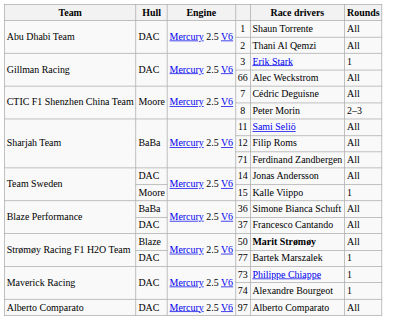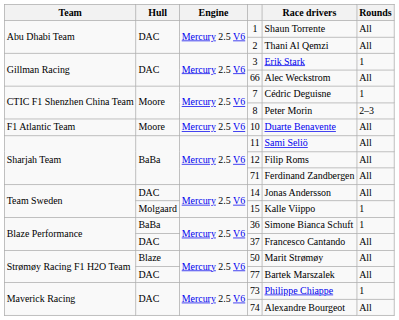 <table class="wikitable" style="font-size: 85%;">
 <tr>
 <th>Team</th>
 <th>Hull</th>
 <th>Engine</th>
 <th></th>
 <th>Race drivers</th>
 <th>Rounds</th>
 </tr>
 <tr>
 <td rowspan=2> Abu Dhabi Team</td>
 <td rowspan=2>DAC</td>
 <td rowspan=2><a href='#'>Mercury</a> 2.5 <a href='#'>V6</a></td>
 <td align=center>1</td>
 <td> Shaun Torrente</td>
 <td>All</td>
 </tr>
 <tr>
 <td align=center>2</td>
 <td> Thani Al Qemzi</td>
 <td>All</td>
 </tr>
 <tr>
 <td rowspan=2> Gillman Racing</td>
 <td rowspan=2>DAC</td>
 <td rowspan=2><a href='#'>Mercury</a> 2.5 <a href='#'>V6</a></td>
 <td align=center>3</td>
 <td> <a href='#'>Erik Stark</a></td>
 <td>1</td>
 </tr>
 <tr>
 <td align=center>66</td>
 <td> Alec Weckstrom</td>
 <td>All</td>
 </tr>
 <tr>
 <td rowspan=2> CTIC F1 Shenzhen China Team</td>
 <td rowspan=2>Moore</td>
 <td rowspan=2><a href='#'>Mercury</a> 2.5 <a href='#'>V6</a></td>
 <td align=center>7</td>
 <td> Cédric Deguisne</td>
-<td>All</td>
+<td>1</td>
 </tr>
 <tr>
 <td align=center>8</td>
 <td> Peter Morin</td>
 <td>2–3</td>
+</tr>
+<tr>
+<td> F1 Atlantic Team</td>
+<td>Moore</td>
+<td><a href='#'>Mercury</a> 2.5 <a href='#'>V6</a></td>
+<td align=center>10</td>
+<td> <a href='#'>Duarte Benavente</a></td>
+<td>All</td>
 </tr>
 <tr>
 <td rowspan=3> Sharjah Team</td>
 <td rowspan=3>BaBa</td>
 <td rowspan=3><a href='#'>Mercury</a> 2.5 <a href='#'>V6</a></td>
 <td align=center>11</td>
 <td> <a href='#'>Sami Seliö</a></td>
 <td>All</td>
 </tr>
 <tr>
 <td align=center>12</td>
 <td> Filip Roms</td>
 <td>All</td>
 </tr>
 <tr>
 <td align=center>71</td>
 <td> Ferdinand Zandbergen</td>
 <td>All</td>
 </tr>
 <tr>
 <td rowspan=2> Team Sweden</td>
 <td>DAC</td>
 <td rowspan=2><a href='#'>Mercury</a> 2.5 <a href='#'>V6</a></td>
 <td align=center>14</td>
 <td> Jonas Andersson</td>
 <td>All</td>
 </tr>
 <tr>
-<td>Moore</td>
+<td>Molgaard</td>
 <td align=center>15</td>
 <td> Kalle Viippo</td>
 <td>1</td>
 </tr>
 <tr>
 <td rowspan=2> Blaze Performance</td>
 <td>BaBa</td>
 <td rowspan=2><a href='#'>Mercury</a> 2.5 <a href='#'>V6</a></td>
 <td align=center>36</td>
 <td> Simone Bianca Schuft</td>
-<td>All</td>
+<td>1</td>
 </tr>
 <tr>
 <td>DAC</td>
 <td align=center>37</td>
 <td> Francesco Cantando</td>
 <td>All</td>
 </tr>
 <tr>
 <td rowspan=2> Strømøy Racing F1 H2O Team</td>
 <td>Blaze</td>
 <td rowspan=2><a href='#'>Mercury</a> 2.5 <a href='#'>V6</a></td>
 <td align=center>50</td>
-<td><strong> Marit Strømøy</strong></td>
+<td> Marit Strømøy</td>
 <td>All</td>
 </tr>
 <tr>
 <td>DAC</td>
 <td align=center>77</td>
 <td> Bartek Marszalek</td>
-<td>1</td>
+<td>All</td>
 </tr>
 <tr>
 <td rowspan=2> Maverick Racing</td>
 <td rowspan=2>DAC</td>
 <td rowspan=2><a href='#'>Mercury</a> 2.5 <a href='#'>V6</a></td>
 <td align=center>73</td>
 <td> <a href='#'>Philippe Chiappe</a></td>
 <td>1</td>
 </tr>
 <tr>
 <td align=center>74</td>
 <td> Alexandre Bourgeot</td>
-<td>1</td>
-</tr>
-<tr>
-<td> Alberto Comparato</td>
-<td>DAC</td>
-<td><a href='#'>Mercury</a> 2.5 <a href='#'>V6</a></td>
-<td align=center>97</td>
-<td> Alberto Comparato</td>
 <td>All</td>
 </tr>
 </table>
